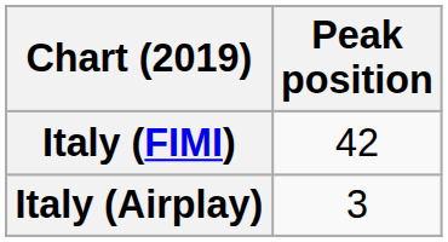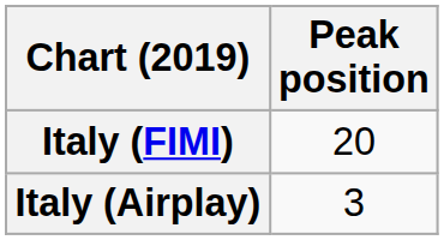 <table class="wikitable sortable plainrowheaders">
 <tr>
 <th>Chart (2019)</th>
 <th>Peak<br>position</th>
 </tr>
 <tr>
 <th scope="row">Italy (<a href='#'>FIMI</a>)</th>
-<td align="center">42</td>
+<td align="center">20</td>
 </tr>
 <tr>
 <th scope="row">Italy (Airplay)</th>
 <td align="center">3</td>
 </tr>
 </table>
